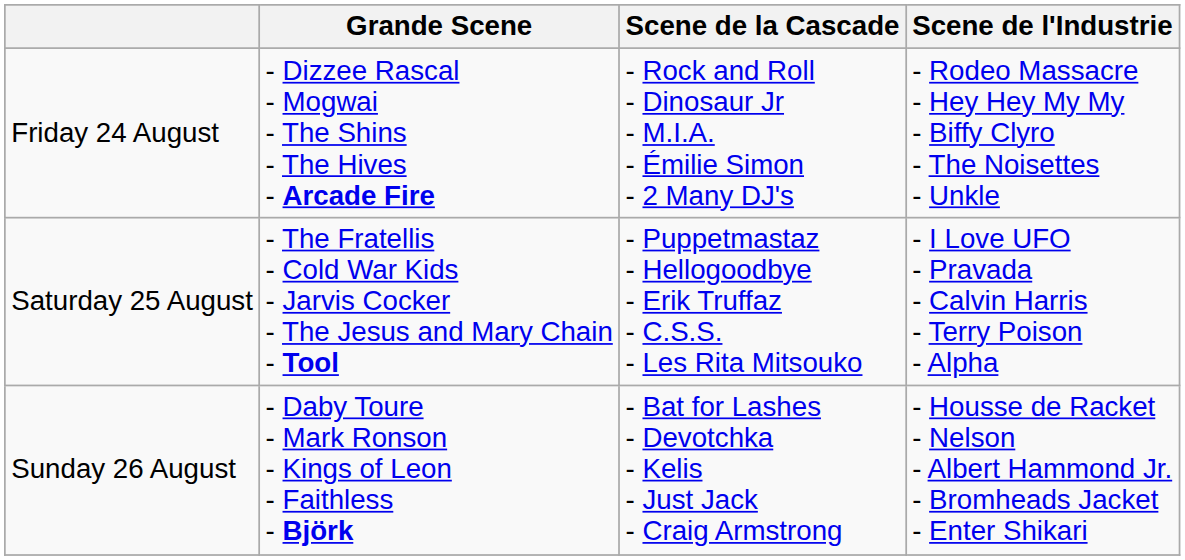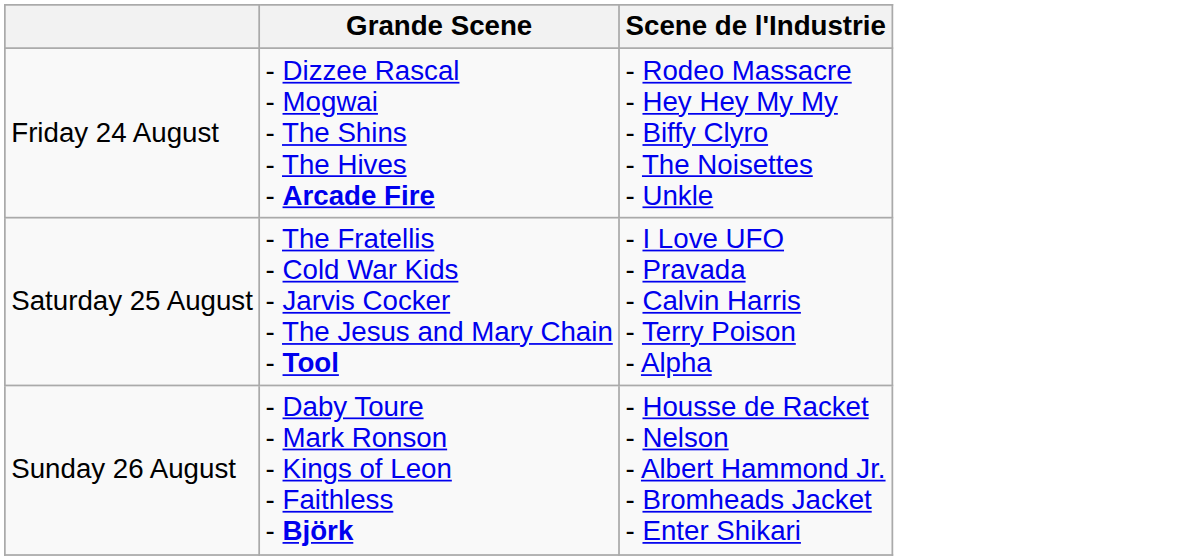 <table class="wikitable">
 <tr>
 <th></th>
 <th>Grande Scene</th>
-<th>Scene de la Cascade</th>
 <th>Scene de l'Industrie</th>
 </tr>
 <tr>
 <td>Friday 24 August</td>
 <td>- <a href='#'>Dizzee Rascal</a><br>- <a href='#'>Mogwai</a><br>- <a href='#'>The Shins</a><br>- <a href='#'>The Hives</a><br>- <strong><a href='#'>Arcade Fire</a></strong></td>
-<td>- <a href='#'>Rock and Roll</a><br>- <a href='#'>Dinosaur Jr</a><br>- <a href='#'>M.I.A.</a><br>- <a href='#'>Émilie Simon</a><br>- <a href='#'>2 Many DJ's</a></td>
 <td>- <a href='#'>Rodeo Massacre</a><br>- <a href='#'>Hey Hey My My</a><br>- <a href='#'>Biffy Clyro</a><br>- <a href='#'>The Noisettes</a><br>- <a href='#'>Unkle</a></td>
 </tr>
 <tr>
 <td>Saturday 25 August</td>
 <td>- <a href='#'>The Fratellis</a><br>- <a href='#'>Cold War Kids</a><br>- <a href='#'>Jarvis Cocker</a><br>- <a href='#'>The Jesus and Mary Chain</a><br>- <strong><a href='#'>Tool</a></strong></td>
-<td>- <a href='#'>Puppetmastaz</a><br>- <a href='#'>Hellogoodbye</a><br>- <a href='#'>Erik Truffaz</a><br>- <a href='#'>C.S.S.</a><br>- <a href='#'>Les Rita Mitsouko</a></td>
 <td>- <a href='#'>I Love UFO</a><br>- <a href='#'>Pravada</a><br>- <a href='#'>Calvin Harris</a><br>- <a href='#'>Terry Poison</a><br>- <a href='#'>Alpha</a></td>
 </tr>
 <tr>
 <td>Sunday 26 August</td>
 <td>- <a href='#'>Daby Toure</a><br>- <a href='#'>Mark Ronson</a><br>- <a href='#'>Kings of Leon</a><br>- <a href='#'>Faithless</a><br>- <strong><a href='#'>Björk</a></strong></td>
-<td>- <a href='#'>Bat for Lashes</a><br>- <a href='#'>Devotchka</a><br>- <a href='#'>Kelis</a><br>- <a href='#'>Just Jack</a><br>- <a href='#'>Craig Armstrong</a></td>
 <td>- <a href='#'>Housse de Racket</a><br>- <a href='#'>Nelson</a><br>- <a href='#'>Albert Hammond Jr.</a><br>- <a href='#'>Bromheads Jacket</a><br>- <a href='#'>Enter Shikari</a></td>
 </tr>
 </table>
